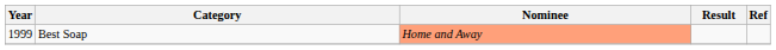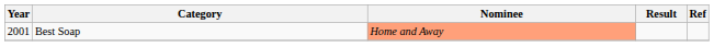 <table class="wikitable">
 <tr>
 <th>Year</th>
 <th width="470">Category</th>
 <th width="375">Nominee</th>
 <th width="65">Result</th>
 <th>Ref</th>
 </tr>
 <tr>
-<td>1999</td>
+<td>2001</td>
 <td>Best Soap</td>
 <td style="background: lightsalmon;"><em>Home and Away</em></td>
 <td></td>
 <td align="center"></td>
 </tr>
 <tr>
 </tr>
 </table>
